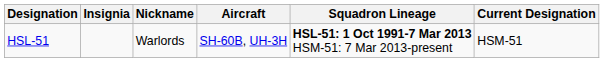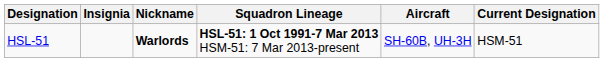 <table class="wikitable">
 <tr>
 <th>Designation</th>
 <th>Insignia</th>
 <th>Nickname</th>
+<th>Squadron Lineage</th>
 <th>Aircraft</th>
-<th>Squadron Lineage</th>
 <th>Current Designation</th>
 </tr>
 <tr>
 <td><a href='#'>HSL-51</a></td>
 <td></td>
-<td>Warlords</td>
+<td><strong>Warlords</strong></td>
+<td style="white-space: nowrap;"><strong>HSL-51: 1 Oct 1991-7 Mar 2013</strong><br>HSM-51: 7 Mar 2013-present</td>
 <td><a href='#'>SH-60B</a>, <a href='#'>UH-3H</a></td>
-<td style="white-space: nowrap;"><strong>HSL-51: 1 Oct 1991-7 Mar 2013</strong><br>HSM-51: 7 Mar 2013-present</td>
 <td>HSM-51</td>
 </tr>
 </table>
